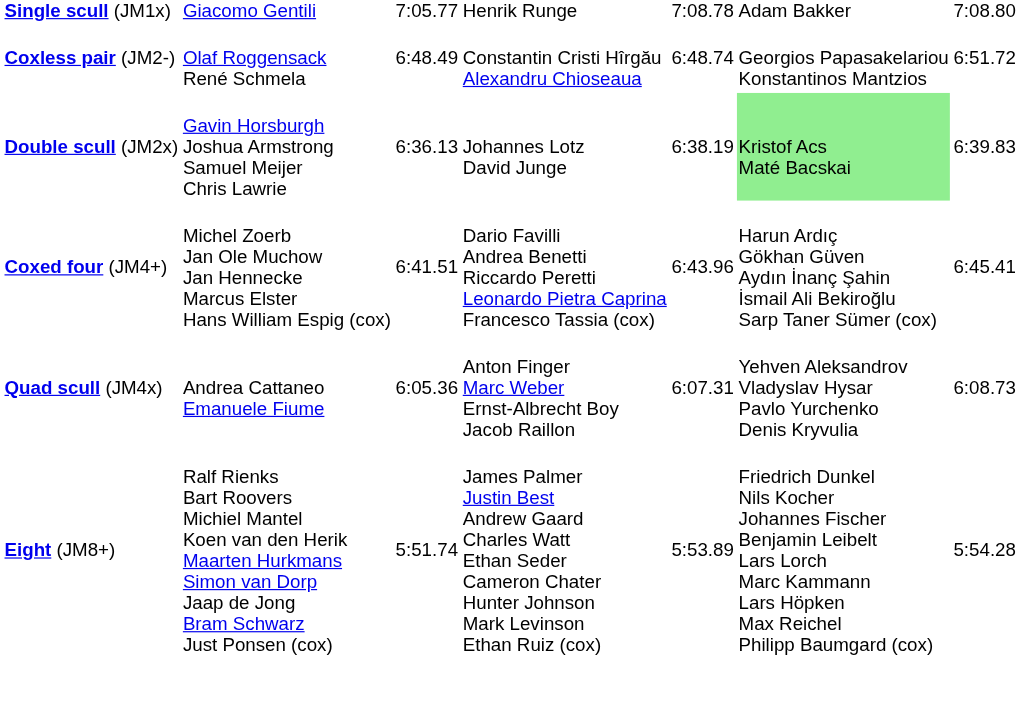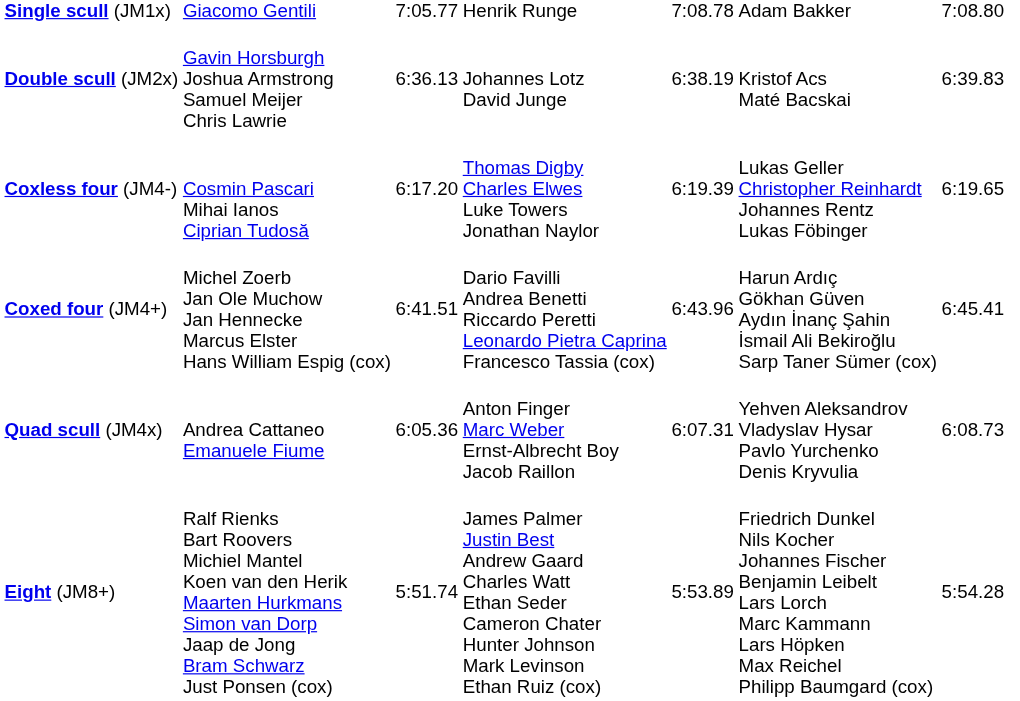 <table>
 <tr>
 <td><strong><a href='#'>Single scull</a></strong> (JM1x)</td>
 <td><a href='#'>Giacomo Gentili</a><br></td>
 <td>7:05.77</td>
 <td>Henrik Runge<br></td>
 <td>7:08.78</td>
 <td>Adam Bakker<br></td>
 <td>7:08.80</td>
 </tr>
 <tr>
-<td><strong><a href='#'>Coxless pair</a></strong> (JM2-)</td>
-<td><br><a href='#'>Olaf Roggensack</a><br>René Schmela</td>
-<td>6:48.49</td>
-<td><br>Constantin Cristi Hîrgău<br><a href='#'>Alexandru Chioseaua</a></td>
-<td>6:48.74</td>
-<td><br>Georgios Papasakelariou<br>Konstantinos Mantzios</td>
-<td>6:51.72</td>
-</tr>
-<tr>
 <td><strong><a href='#'>Double scull</a></strong> (JM2x)</td>
 <td><br><a href='#'>Gavin Horsburgh</a><br>Joshua Armstrong<br>Samuel Meijer<br>Chris Lawrie</td>
 <td>6:36.13</td>
 <td><br>Johannes Lotz<br>David Junge</td>
 <td>6:38.19</td>
-<td style="background: lightgreen;"><br>Kristof Acs<br>Maté Bacskai</td>
+<td><br>Kristof Acs<br>Maté Bacskai</td>
 <td>6:39.83</td>
+</tr>
+<tr>
+<td><strong><a href='#'>Coxless four</a></strong> (JM4-)</td>
+<td><br><br><a href='#'>Cosmin Pascari</a><br>Mihai Ianos<br><a href='#'>Ciprian Tudosă</a></td>
+<td>6:17.20</td>
+<td><br><a href='#'>Thomas Digby</a><br><a href='#'>Charles Elwes</a><br>Luke Towers<br>Jonathan Naylor</td>
+<td>6:19.39</td>
+<td><br>Lukas Geller<br><a href='#'>Christopher Reinhardt</a><br>Johannes Rentz<br>Lukas Föbinger</td>
+<td>6:19.65</td>
 </tr>
 <tr>
 <td><strong><a href='#'>Coxed four</a></strong> (JM4+)</td>
 <td><br>Michel Zoerb<br>Jan Ole Muchow<br>Jan Hennecke<br>Marcus Elster<br>Hans William Espig (cox)</td>
 <td>6:41.51</td>
 <td><br>Dario Favilli<br>Andrea Benetti<br>Riccardo Peretti<br><a href='#'>Leonardo Pietra Caprina</a><br>Francesco Tassia (cox)</td>
 <td>6:43.96</td>
 <td><br>Harun Ardıç<br>Gökhan Güven<br>Aydın İnanç Şahin<br>İsmail Ali Bekiroğlu<br>Sarp Taner Sümer (cox)</td>
 <td>6:45.41</td>
 </tr>
 <tr>
 <td><strong><a href='#'>Quad scull</a></strong> (JM4x)</td>
 <td><br>Andrea Cattaneo<br><a href='#'>Emanuele Fiume</a></td>
 <td>6:05.36</td>
 <td><br>Anton Finger<br><a href='#'>Marc Weber</a><br>Ernst-Albrecht Boy<br>Jacob Raillon</td>
 <td>6:07.31</td>
 <td><br>Yehven Aleksandrov<br>Vladyslav Hysar<br>Pavlo Yurchenko<br>Denis Kryvulia</td>
 <td>6:08.73</td>
 </tr>
 <tr>
 <td><strong><a href='#'>Eight</a></strong> (JM8+)</td>
 <td><br>Ralf Rienks<br>Bart Roovers<br>Michiel Mantel<br>Koen van den Herik<br><a href='#'>Maarten Hurkmans</a><br><a href='#'>Simon van Dorp</a><br>Jaap de Jong<br><a href='#'>Bram Schwarz</a><br>Just Ponsen (cox)</td>
 <td>5:51.74</td>
 <td><br>James Palmer<br><a href='#'>Justin Best</a><br>Andrew Gaard<br>Charles Watt<br>Ethan Seder<br>Cameron Chater<br>Hunter Johnson<br>Mark Levinson<br>Ethan Ruiz (cox)</td>
 <td>5:53.89</td>
 <td><br>Friedrich Dunkel<br>Nils Kocher<br>Johannes Fischer<br>Benjamin Leibelt<br>Lars Lorch<br>Marc Kammann<br>Lars Höpken<br>Max Reichel<br>Philipp Baumgard (cox)</td>
 <td>5:54.28</td>
 </tr>
 </table>
